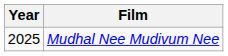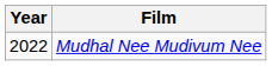 <table class="wikitable sortable">
 <tr>
 <th>Year</th>
 <th>Film</th>
 </tr>
 <tr>
-<td>2025</td>
+<td>2022</td>
 <td><em><a href='#'>Mudhal Nee Mudivum Nee</a></em></td>
 </tr>
 </table>
